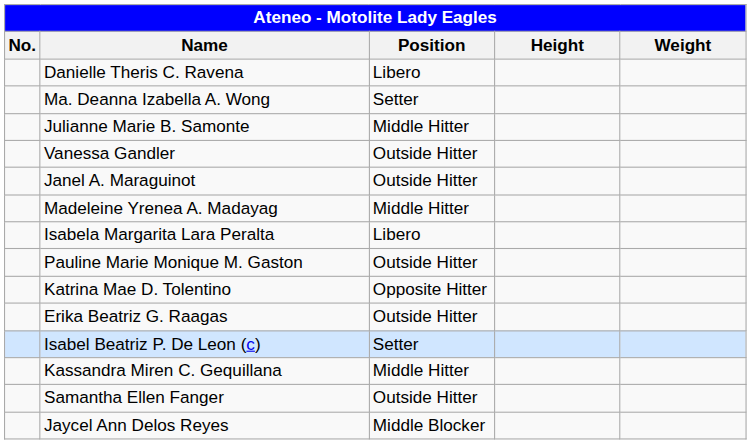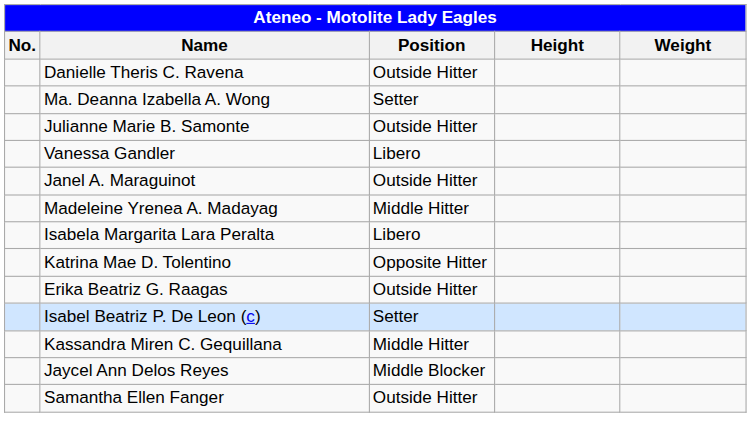 <table class="wikitable sortable" style="text-align: left">
 <tr>
 <th colspan="5" style= "background:blue; color:white; text-align: center"><strong>Ateneo - Motolite Lady Eagles</strong></th>
 </tr>
 <tr style="background:#FFFFFF;">
 <th style="align=center; width:25px">No.</th>
 <th style="align=center; width:300px">Name</th>
 <th style="align=center; width:110px">Position</th>
 <th style="align=center; width:110px">Height</th>
 <th style="align=center; width:110px">Weight</th>
 </tr>
 <tr>
 <td style="text-align:center;"></td>
 <td>Danielle Theris C. Ravena</td>
-<td>Libero</td>
+<td>Outside Hitter</td>
 <td></td>
 <td></td>
 </tr>
 <tr>
 <td style="text-align:center;"></td>
 <td>Ma. Deanna Izabella A. Wong</td>
 <td>Setter</td>
 <td></td>
 <td></td>
 </tr>
 <tr>
 <td style="text-align:center;"></td>
 <td>Julianne Marie B. Samonte</td>
-<td>Middle Hitter</td>
+<td>Outside Hitter</td>
 <td></td>
 <td></td>
 </tr>
 <tr>
 <td style="text-align:center;"></td>
 <td>Vanessa Gandler</td>
-<td>Outside Hitter</td>
+<td>Libero</td>
 <td></td>
 <td></td>
 </tr>
 <tr>
 <td style="text-align:center;"></td>
 <td>Janel A. Maraguinot</td>
 <td>Outside Hitter</td>
 <td></td>
 <td></td>
 </tr>
 <tr>
 <td style="text-align:center;"></td>
 <td>Madeleine Yrenea A. Madayag</td>
 <td>Middle Hitter</td>
 <td></td>
 <td></td>
 </tr>
 <tr>
 <td style="text-align:center;"></td>
 <td>Isabela Margarita Lara Peralta</td>
 <td>Libero</td>
-<td></td>
-<td></td>
-</tr>
-<tr>
-<td style="text-align:center;"></td>
-<td>Pauline Marie Monique M. Gaston</td>
-<td>Outside Hitter</td>
 <td></td>
 <td></td>
 </tr>
 <tr>
 <td align="center"></td>
 <td>Katrina Mae D. Tolentino</td>
 <td>Opposite Hitter</td>
 <td></td>
 <td></td>
 </tr>
 <tr>
 <td align="center"></td>
 <td>Erika Beatriz G. Raagas</td>
 <td>Outside Hitter</td>
 <td></td>
 <td></td>
 </tr>
 <tr style="background:#D0E6FF;">
 <td style="text-align:center;"></td>
 <td>Isabel Beatriz P. De Leon (<a href='#'>c</a>)</td>
 <td>Setter</td>
 <td></td>
 <td></td>
 </tr>
 <tr>
 <td style="text-align:center;"></td>
 <td>Kassandra Miren C. Gequillana</td>
 <td>Middle Hitter</td>
 <td></td>
 <td></td>
 </tr>
 <tr>
 <td style="text-align:center;"></td>
+<td>Jaycel Ann Delos Reyes</td>
+<td>Middle Blocker</td>
+<td></td>
+<td></td>
+</tr>
+<tr>
+<td style="text-align:center;"></td>
 <td>Samantha Ellen Fanger</td>
 <td>Outside Hitter</td>
 <td></td>
 <td></td>
 </tr>
-<tr>
-<td style="text-align:center;"></td>
-<td>Jaycel Ann Delos Reyes</td>
-<td>Middle Blocker</td>
-<td></td>
-<td></td>
-</tr>
 </table>
